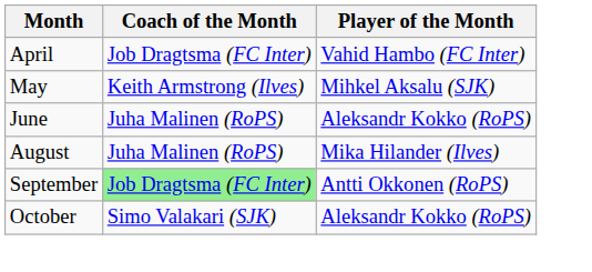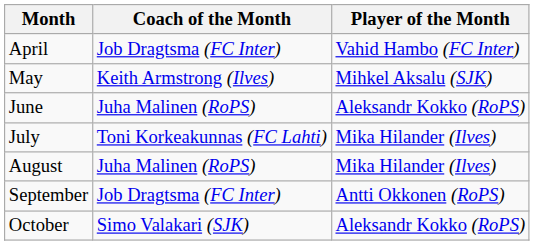 <table class="wikitable">
 <tr>
 <th>Month</th>
 <th>Coach of the Month</th>
 <th>Player of the Month</th>
 </tr>
 <tr>
 <td>April</td>
 <td> <a href='#'>Job Dragtsma</a> <em>(<a href='#'>FC Inter</a>)</em></td>
 <td> <a href='#'>Vahid Hambo</a> <em>(<a href='#'>FC Inter</a>)</em></td>
 </tr>
 <tr>
 <td>May</td>
 <td> <a href='#'>Keith Armstrong</a> <em>(<a href='#'>Ilves</a>)</em></td>
 <td> <a href='#'>Mihkel Aksalu</a> <em>(<a href='#'>SJK</a>)</em></td>
 </tr>
 <tr>
 <td>June</td>
 <td> <a href='#'>Juha Malinen</a> <em>(<a href='#'>RoPS</a>)</em></td>
 <td> <a href='#'>Aleksandr Kokko</a> <em>(<a href='#'>RoPS</a>)</em></td>
 </tr>
 <tr>
+<td>July</td>
+<td> <a href='#'>Toni Korkeakunnas</a> <em>(<a href='#'>FC Lahti</a>)</em></td>
+<td> <a href='#'>Mika Hilander</a> <em>(<a href='#'>Ilves</a>)</em></td>
+</tr>
+<tr>
 <td>August</td>
 <td> <a href='#'>Juha Malinen</a> <em>(<a href='#'>RoPS</a>)</em></td>
 <td> <a href='#'>Mika Hilander</a> <em>(<a href='#'>Ilves</a>)</em></td>
 </tr>
 <tr>
 <td>September</td>
-<td style="background: lightgreen;"> <a href='#'>Job Dragtsma</a> <em>(<a href='#'>FC Inter</a>)</em></td>
+<td> <a href='#'>Job Dragtsma</a> <em>(<a href='#'>FC Inter</a>)</em></td>
 <td> <a href='#'>Antti Okkonen</a> <em>(<a href='#'>RoPS</a>)</em></td>
 </tr>
 <tr>
 <td>October</td>
 <td> <a href='#'>Simo Valakari</a> <em>(<a href='#'>SJK</a>)</em></td>
 <td> <a href='#'>Aleksandr Kokko</a> <em>(<a href='#'>RoPS</a>)</em></td>
 </tr>
 </table>
